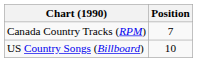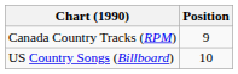 <table class="wikitable sortable">
 <tr>
 <th scope="col">Chart (1990)</th>
 <th scope="col">Position</th>
 </tr>
 <tr>
 <td>Canada Country Tracks (<em><a href='#'>RPM</a></em>)</td>
-<td align="center">7</td>
+<td align="center">9</td>
 </tr>
 <tr>
 <td>US <a href='#'>Country Songs</a> (<em><a href='#'>Billboard</a></em>)</td>
 <td align="center">10</td>
 </tr>
 </table>
